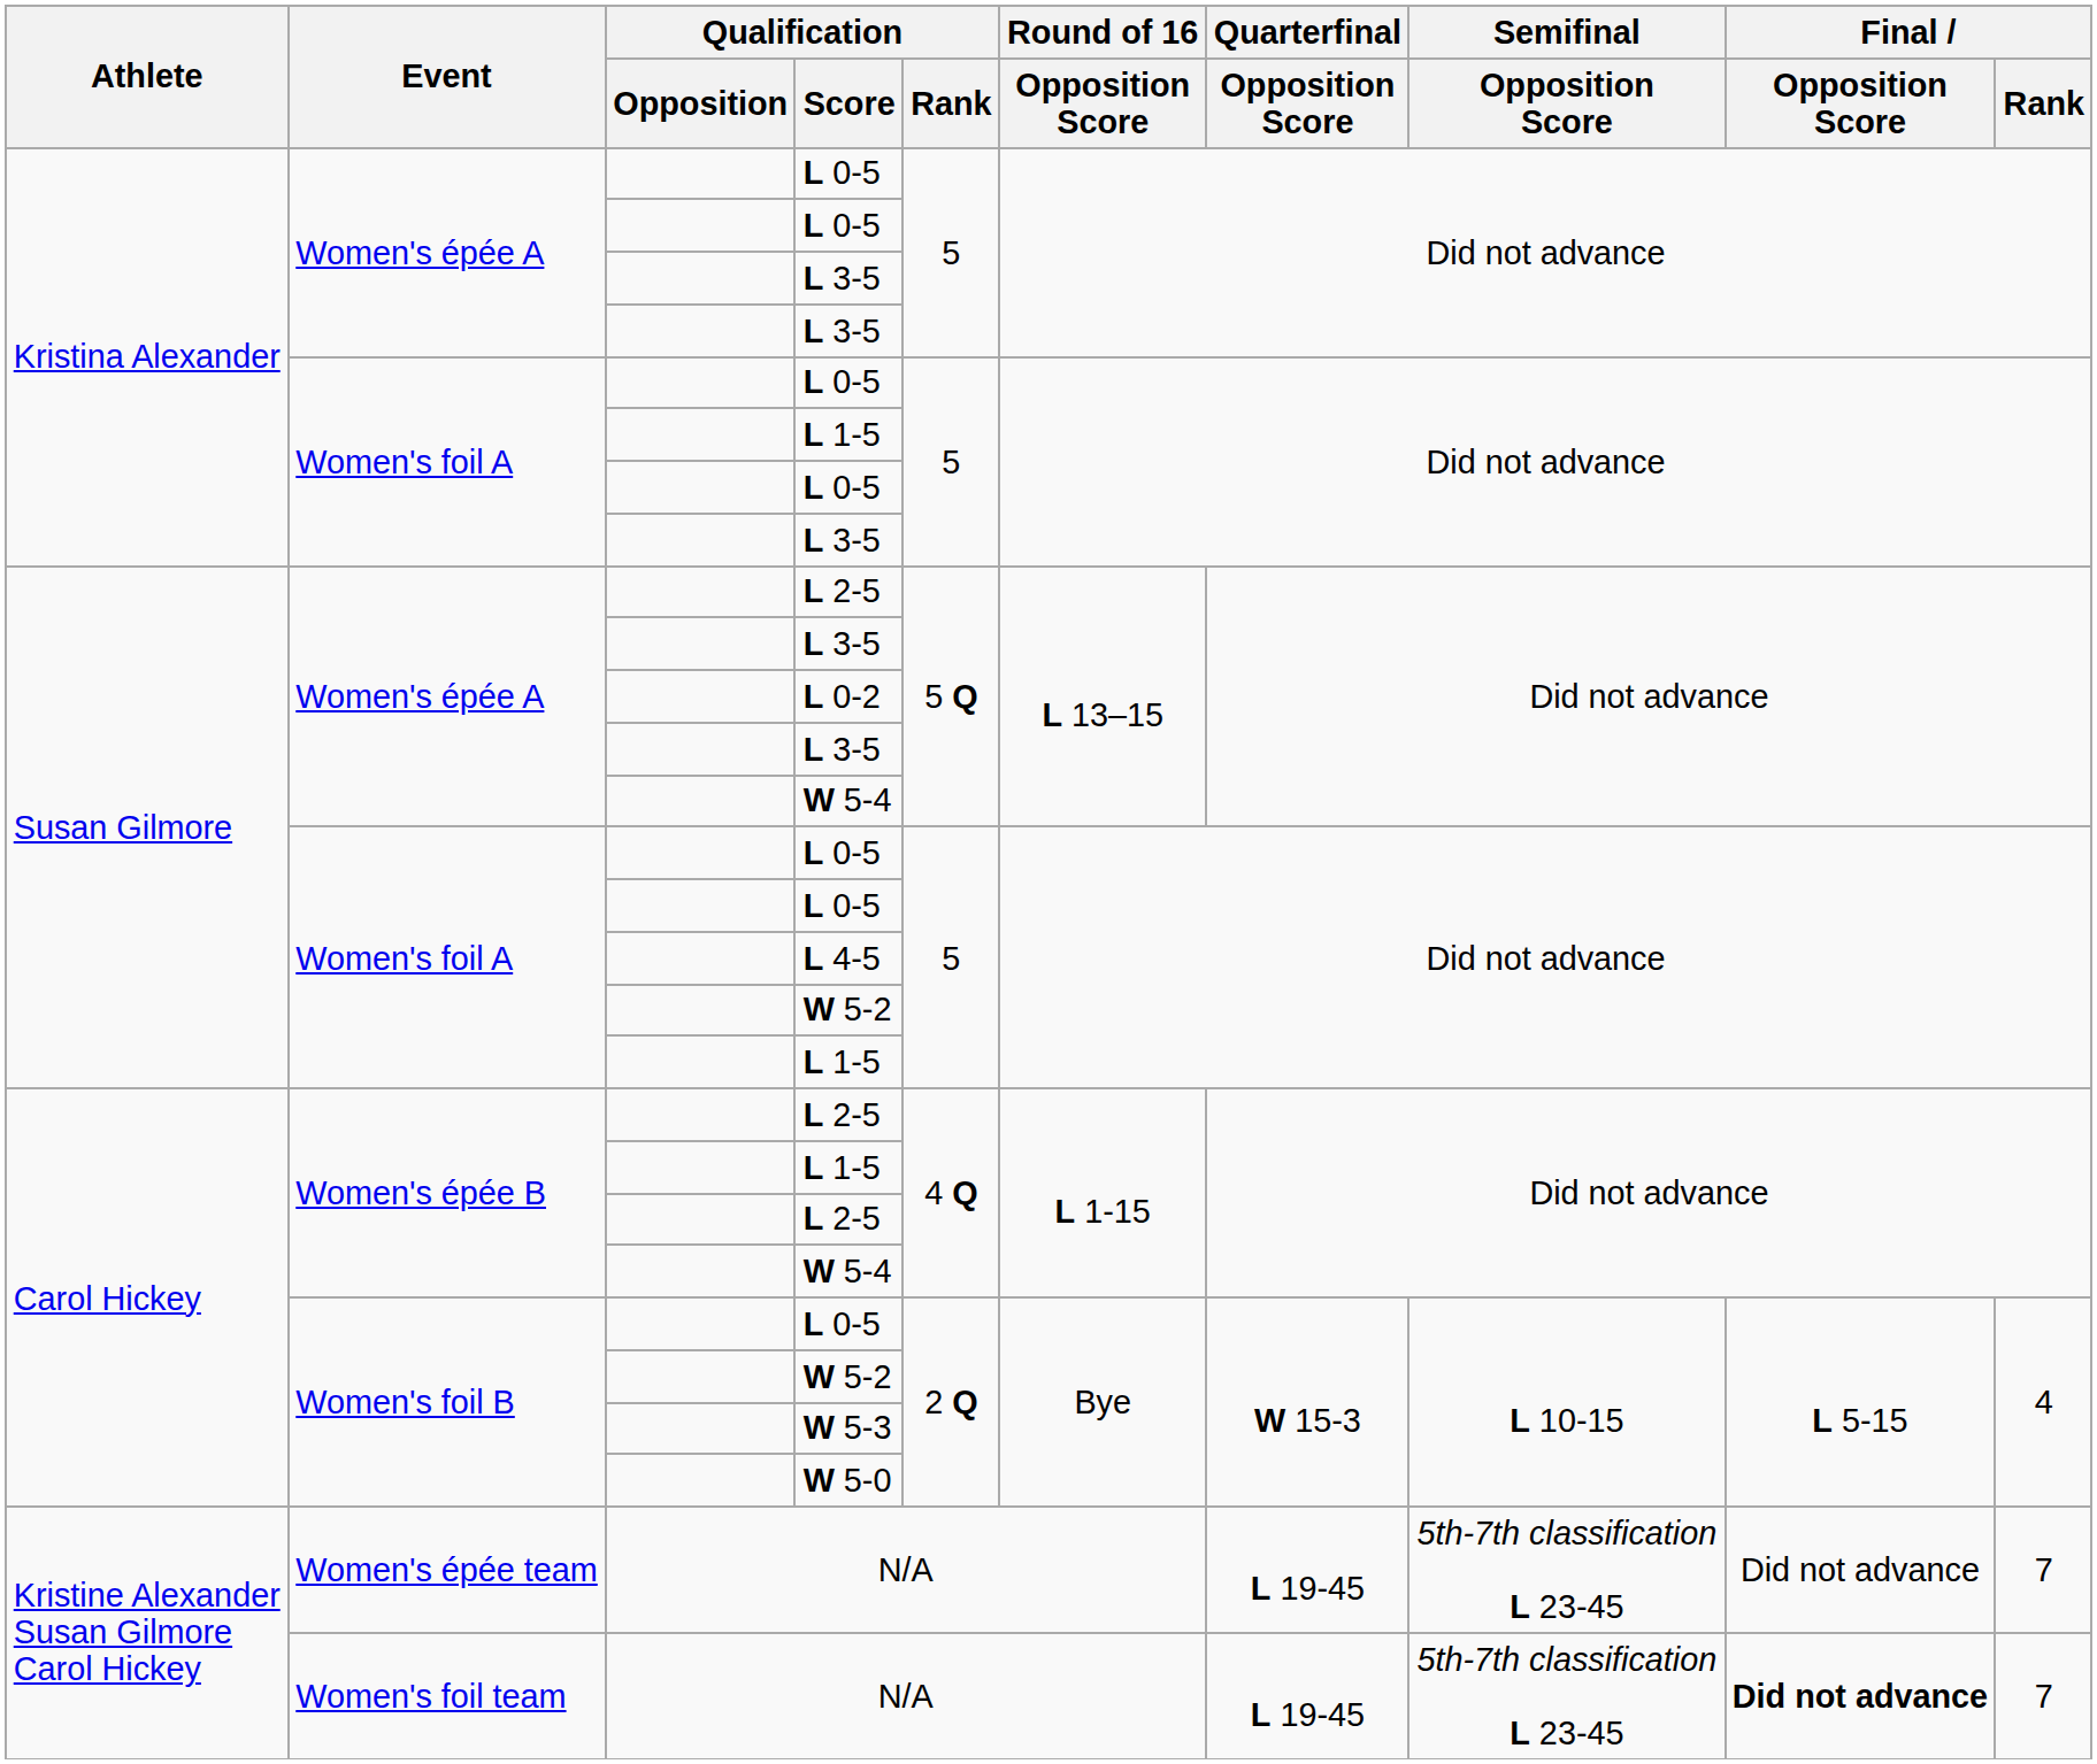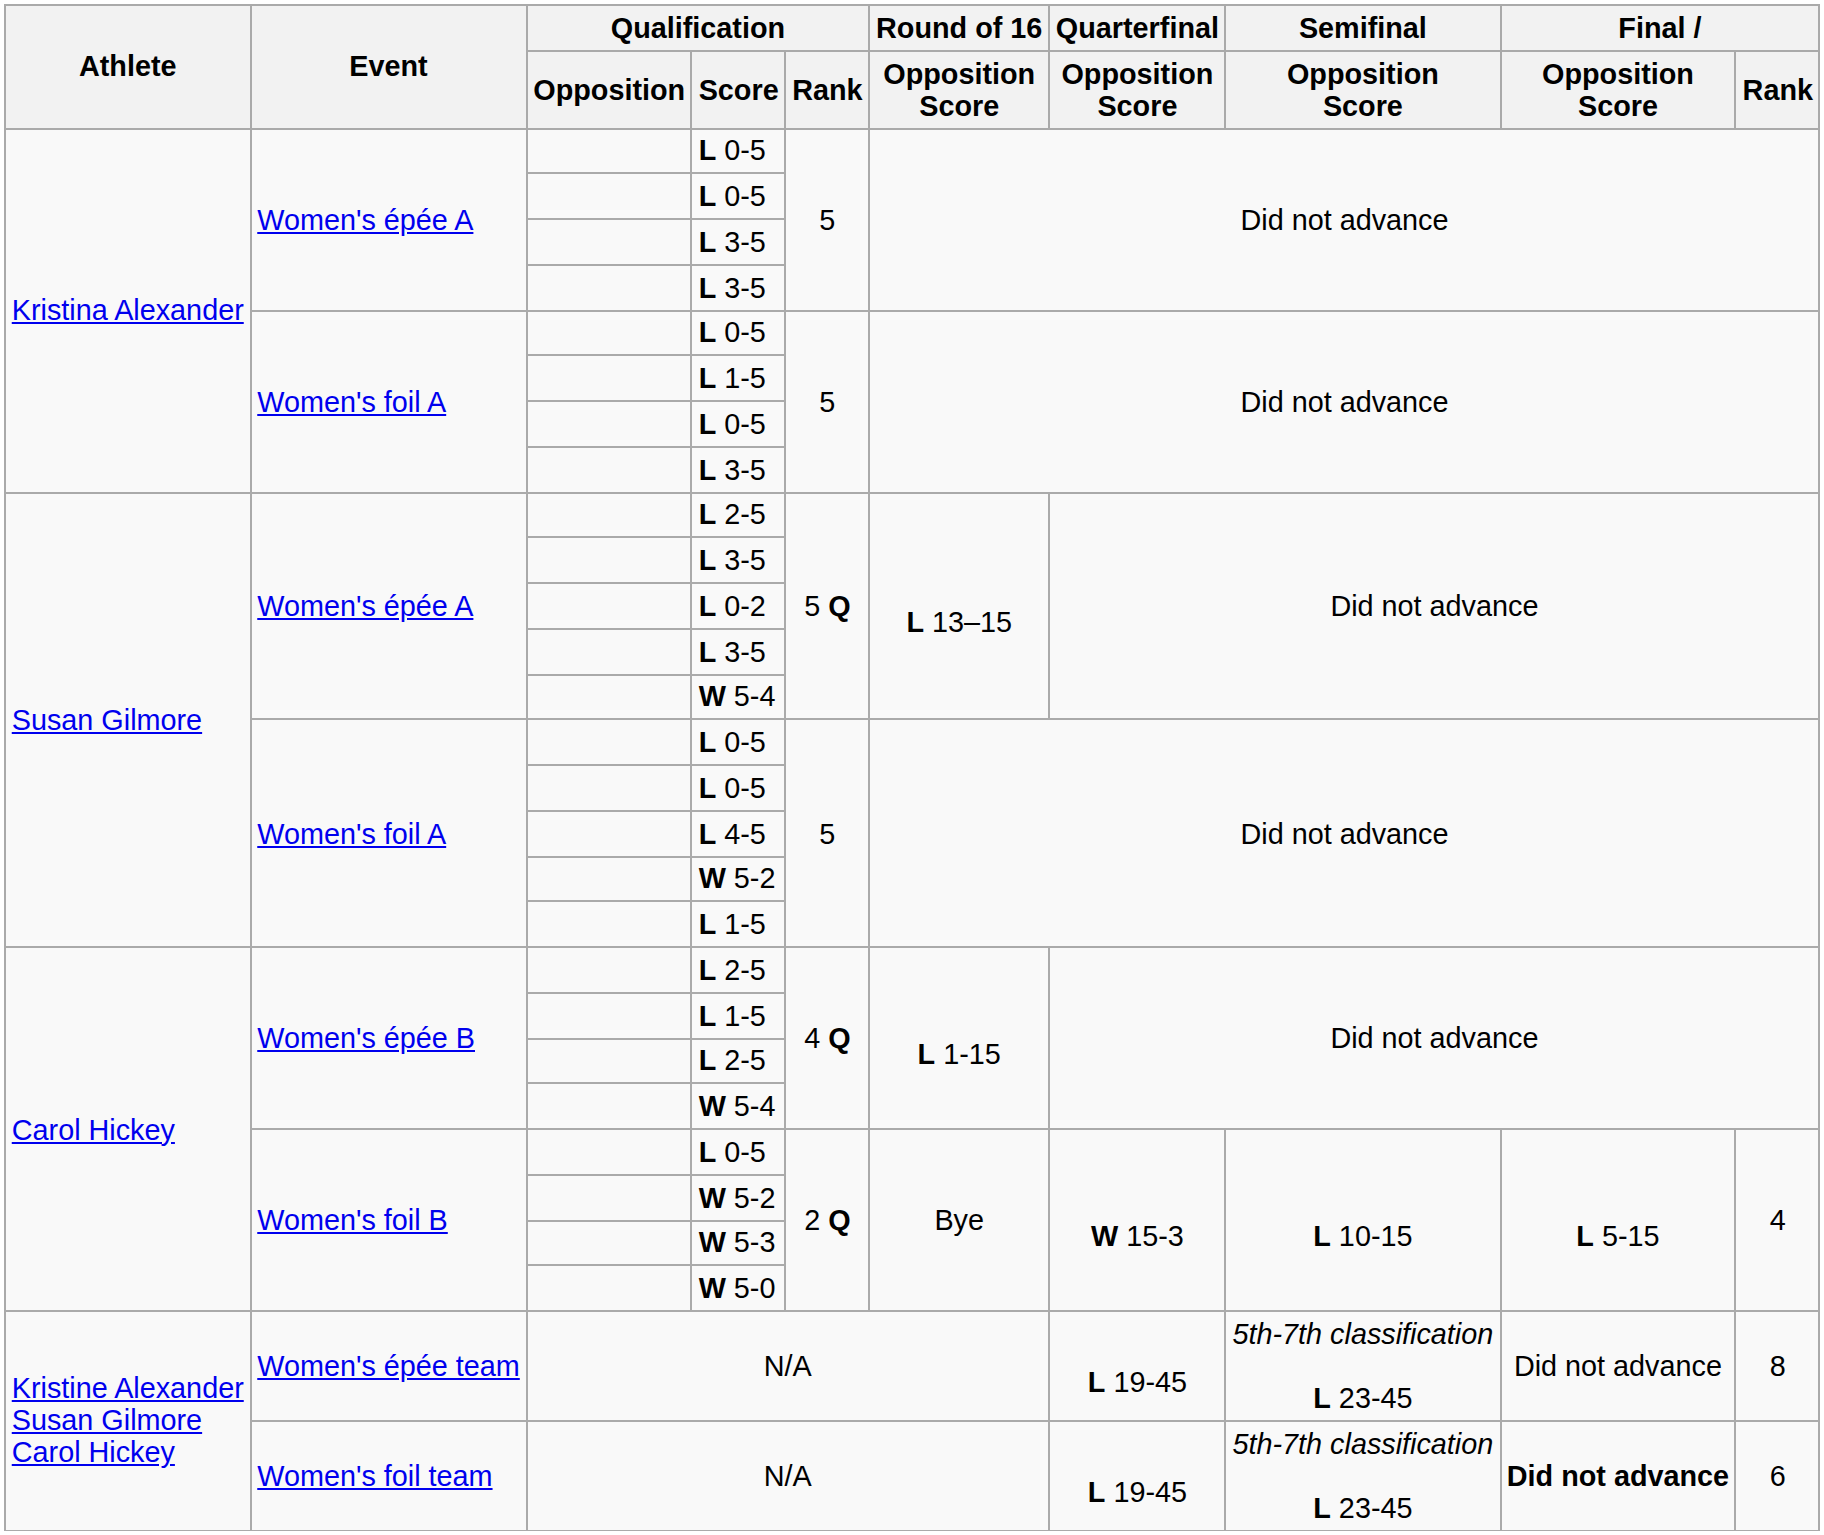 <table class=wikitable style="font-size:90%">
 <tr>
 <th rowspan="2">Athlete</th>
 <th rowspan="2">Event</th>
 <th colspan="3">Qualification</th>
 <th>Round of 16</th>
 <th>Quarterfinal</th>
 <th>Semifinal</th>
 <th colspan="2">Final / </th>
 </tr>
 <tr>
 <th>Opposition</th>
 <th>Score</th>
 <th>Rank</th>
 <th>Opposition<br>Score</th>
 <th>Opposition<br>Score</th>
 <th>Opposition<br>Score</th>
 <th>Opposition<br>Score</th>
 <th>Rank</th>
 </tr>
 <tr>
 <td rowspan=8><a href='#'>Kristina Alexander</a></td>
 <td rowspan=4><a href='#'>Women's épée A</a></td>
 <td></td>
 <td><strong>L</strong> 0-5</td>
 <td align="center" rowspan=4>5</td>
 <td align="center" rowspan=4 colspan=5>Did not advance</td>
 </tr>
 <tr>
 <td></td>
 <td><strong>L</strong> 0-5</td>
 </tr>
 <tr>
 <td></td>
 <td><strong>L</strong> 3-5</td>
 </tr>
 <tr>
 <td></td>
 <td><strong>L</strong> 3-5</td>
 </tr>
 <tr>
 <td rowspan=4><a href='#'>Women's foil A</a></td>
 <td></td>
 <td><strong>L</strong> 0-5</td>
 <td align="center" rowspan=4>5</td>
 <td align="center" rowspan=4 colspan=5>Did not advance</td>
 </tr>
 <tr>
 <td></td>
 <td><strong>L</strong> 1-5</td>
 </tr>
 <tr>
 <td></td>
 <td><strong>L</strong> 0-5</td>
 </tr>
 <tr>
 <td></td>
 <td><strong>L</strong> 3-5</td>
 </tr>
 <tr>
 <td rowspan=10><a href='#'>Susan Gilmore</a></td>
 <td rowspan=5><a href='#'>Women's épée A</a></td>
 <td></td>
 <td><strong>L</strong> 2-5</td>
 <td align="center" rowspan=5>5 <strong>Q</strong></td>
 <td align="center" rowspan=5><br><strong>L</strong> 13–15</td>
 <td align="center" rowspan=5 colspan=4>Did not advance</td>
 </tr>
 <tr>
 <td></td>
 <td><strong>L</strong> 3-5</td>
 </tr>
 <tr>
 <td></td>
 <td><strong>L</strong> 0-2</td>
 </tr>
 <tr>
 <td></td>
 <td><strong>L</strong> 3-5</td>
 </tr>
 <tr>
 <td></td>
 <td><strong>W</strong> 5-4</td>
 </tr>
 <tr>
 <td rowspan=5><a href='#'>Women's foil A</a></td>
 <td></td>
 <td><strong>L</strong> 0-5</td>
 <td align="center" rowspan=5>5</td>
 <td align="center" rowspan=5 colspan=5>Did not advance</td>
 </tr>
 <tr>
 <td></td>
 <td><strong>L</strong> 0-5</td>
 </tr>
 <tr>
 <td></td>
 <td><strong>L</strong> 4-5</td>
 </tr>
 <tr>
 <td></td>
 <td><strong>W</strong> 5-2</td>
 </tr>
 <tr>
 <td></td>
 <td><strong>L</strong> 1-5</td>
 </tr>
 <tr>
 <td rowspan=8><a href='#'>Carol Hickey</a></td>
 <td rowspan=4><a href='#'>Women's épée B</a></td>
 <td></td>
 <td><strong>L</strong> 2-5</td>
 <td align="center" rowspan=4>4 <strong>Q</strong></td>
 <td align="center" rowspan=4><br> <strong>L</strong> 1-15</td>
 <td align="center" rowspan=4 colspan=4>Did not advance</td>
 </tr>
 <tr>
 <td></td>
 <td><strong>L</strong> 1-5</td>
 </tr>
 <tr>
 <td></td>
 <td><strong>L</strong> 2-5</td>
 </tr>
 <tr>
 <td></td>
 <td><strong>W</strong> 5-4</td>
 </tr>
 <tr>
 <td rowspan=4><a href='#'>Women's foil B</a></td>
 <td></td>
 <td><strong>L</strong> 0-5</td>
 <td align="center" rowspan=4>2 <strong>Q</strong></td>
 <td align="center" rowspan=4>Bye</td>
 <td align="center" rowspan=4><br> <strong>W</strong> 15-3</td>
 <td align="center" rowspan=4><br> <strong>L</strong> 10-15</td>
 <td align="center" rowspan=4><br> <strong>L</strong> 5-15</td>
 <td align="center" rowspan=4>4</td>
 </tr>
 <tr>
 <td></td>
 <td><strong>W</strong> 5-2</td>
 </tr>
 <tr>
 <td></td>
 <td><strong>W</strong> 5-3</td>
 </tr>
 <tr>
 <td></td>
 <td><strong>W</strong> 5-0</td>
 </tr>
 <tr>
 <td rowspan=2><a href='#'>Kristine Alexander</a><br> <a href='#'>Susan Gilmore</a><br> <a href='#'>Carol Hickey</a></td>
 <td><a href='#'>Women's épée team</a></td>
 <td align="center" colspan=4>N/A</td>
 <td align="center"><br> <strong>L</strong> 19-45</td>
 <td align="center"><em>5th-7th classification</em><br> <br> <strong>L</strong> 23-45</td>
 <td align="center">Did not advance</td>
-<td align="center">7</td>
+<td align="center">8</td>
 </tr>
 <tr>
 <td><a href='#'>Women's foil team</a></td>
 <td align="center" colspan=4>N/A</td>
 <td align="center"><br> <strong>L</strong> 19-45</td>
 <td align="center"><em>5th-7th classification</em><br> <br> <strong>L</strong> 23-45</td>
 <td align="center"><strong>Did not advance</strong></td>
-<td align="center">7</td>
+<td align="center">6</td>
 </tr>
 </table>
